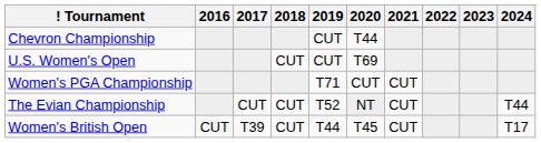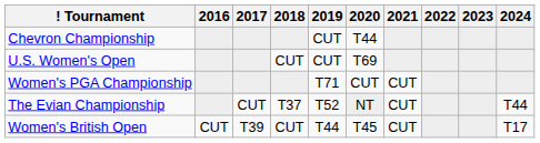 <table class="wikitable" style="font-size:95%;text-align:center;">
 <tr>
 <th>! Tournament</th>
 <th>2016</th>
 <th>2017</th>
 <th>2018</th>
 <th>2019</th>
 <th>2020</th>
 <th>2021</th>
 <th>2022</th>
 <th>2023</th>
 <th>2024</th>
 </tr>
 <tr>
 <td align=left><a href='#'>Chevron Championship</a></td>
 <td style="background:#eeeeee;"></td>
 <td style="background:#eeeeee;"></td>
 <td style="background:#eeeeee;"></td>
 <td>CUT</td>
 <td>T44</td>
 <td style="background:#eeeeee;"></td>
 <td style="background:#eeeeee;"></td>
 <td style="background:#eeeeee;"></td>
 <td style="background:#eeeeee;"></td>
 </tr>
 <tr>
 <td align=left><a href='#'>U.S. Women's Open</a></td>
 <td style="background:#eeeeee;"></td>
 <td style="background:#eeeeee;"></td>
 <td>CUT</td>
 <td>CUT</td>
 <td>T69</td>
 <td style="background:#eeeeee;"></td>
 <td style="background:#eeeeee;"></td>
 <td style="background:#eeeeee;"></td>
 <td style="background:#eeeeee;"></td>
 </tr>
 <tr>
 <td align=left><a href='#'>Women's PGA Championship</a></td>
 <td style="background:#eeeeee;"></td>
 <td style="background:#eeeeee;"></td>
 <td style="background:#eeeeee;"></td>
 <td>T71</td>
 <td>CUT</td>
 <td>CUT</td>
 <td style="background:#eeeeee;"></td>
 <td style="background:#eeeeee;"></td>
 <td style="background:#eeeeee;"></td>
 </tr>
 <tr>
 <td align=left><a href='#'>The Evian Championship</a></td>
 <td style="background:#eeeeee;"></td>
 <td>CUT</td>
-<td>CUT</td>
+<td>T37</td>
 <td>T52</td>
 <td style="background:#eeeeee;">NT</td>
 <td>CUT</td>
 <td style="background:#eeeeee;"></td>
 <td style="background:#eeeeee;"></td>
 <td>T44</td>
 </tr>
 <tr>
 <td align=left><a href='#'>Women's British Open</a></td>
 <td>CUT</td>
 <td>T39</td>
 <td>CUT</td>
 <td>T44</td>
 <td>T45</td>
 <td>CUT</td>
 <td style="background:#eeeeee;"></td>
 <td style="background:#eeeeee;"></td>
 <td>T17</td>
 </tr>
 </table>
